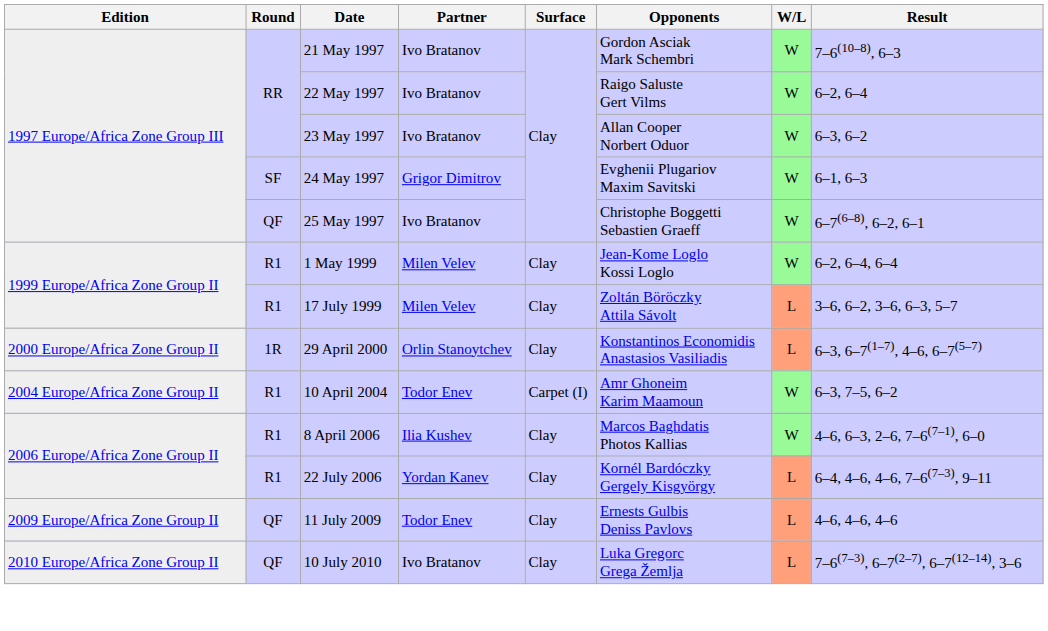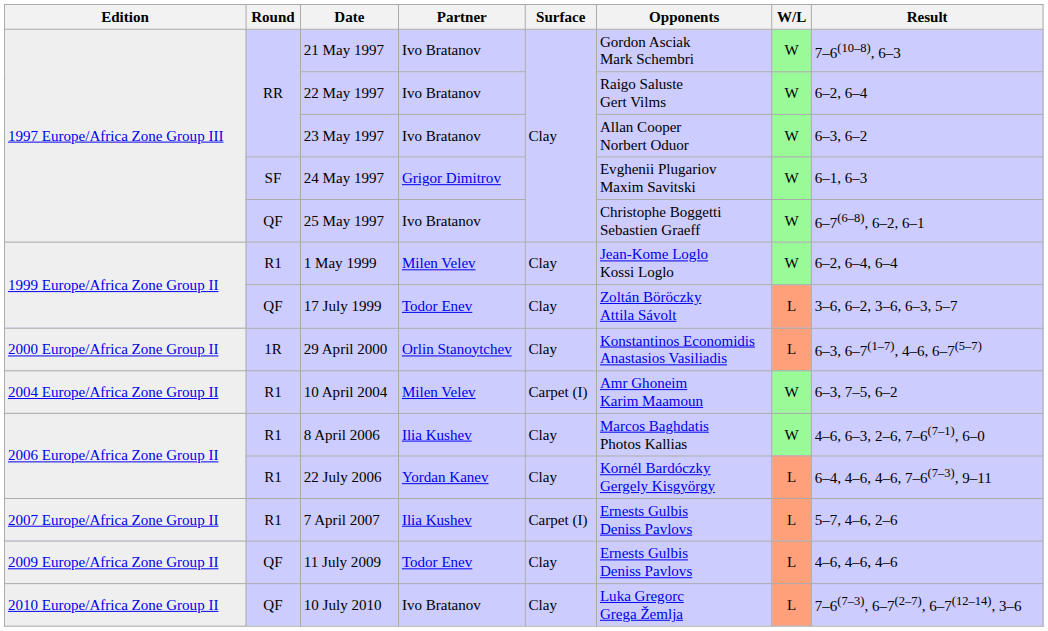 <table class="wikitable" style="font-size:95%;" width="1050">
 <tr>
 <th>Edition</th>
 <th>Round</th>
 <th>Date</th>
 <th>Partner</th>
 <th>Surface</th>
 <th>Opponents</th>
 <th>W/L</th>
 <th>Result</th>
 </tr>
 <tr bgcolor=#CCCCFF>
 <td bgcolor=#efefef rowspan=5><a href='#'>1997 Europe/Africa Zone Group III</a></td>
 <td align=center rowspan=3>RR</td>
 <td>21 May 1997</td>
 <td> Ivo Bratanov</td>
 <td rowspan=5>Clay</td>
 <td> Gordon Asciak<br> Mark Schembri</td>
 <td bgcolor=#98FB98 align=center>W</td>
 <td>7–6<sup>(10–8)</sup>, 6–3</td>
 </tr>
 <tr bgcolor=#CCCCFF>
 <td>22 May 1997</td>
 <td> Ivo Bratanov</td>
 <td> Raigo Saluste<br> Gert Vilms</td>
 <td bgcolor=#98FB98 align=center>W</td>
 <td>6–2, 6–4</td>
 </tr>
 <tr bgcolor=#CCCCFF>
 <td>23 May 1997</td>
 <td> Ivo Bratanov</td>
 <td> Allan Cooper<br> Norbert Oduor</td>
 <td bgcolor=#98FB98 align=center>W</td>
 <td>6–3, 6–2</td>
 </tr>
 <tr bgcolor=#CCCCFF>
 <td align=center>SF</td>
 <td>24 May 1997</td>
 <td> <a href='#'>Grigor Dimitrov</a></td>
 <td> Evghenii Plugariov<br> Maxim Savitski</td>
 <td bgcolor=#98FB98 align=center>W</td>
 <td>6–1, 6–3</td>
 </tr>
 <tr bgcolor=#CCCCFF>
 <td align=center>QF</td>
 <td>25 May 1997</td>
 <td> Ivo Bratanov</td>
 <td> Christophe Boggetti<br> Sebastien Graeff</td>
 <td bgcolor=#98FB98 align=center>W</td>
 <td>6–7<sup>(6–8)</sup>, 6–2, 6–1</td>
 </tr>
 <tr bgcolor=#CCCCFF>
 <td bgcolor=#efefef rowspan=2><a href='#'>1999 Europe/Africa Zone Group II</a></td>
 <td align=center>R1</td>
 <td>1 May 1999</td>
 <td> <a href='#'>Milen Velev</a></td>
 <td>Clay</td>
 <td> <a href='#'>Jean-Kome Loglo</a><br> Kossi Loglo</td>
 <td bgcolor=#98FB98 align=center>W</td>
 <td>6–2, 6–4, 6–4</td>
 </tr>
 <tr bgcolor=#CCCCFF>
-<td align=center>R1</td>
+<td align=center>QF</td>
 <td>17 July 1999</td>
-<td> <a href='#'>Milen Velev</a></td>
+<td> <a href='#'>Todor Enev</a></td>
 <td>Clay</td>
 <td> <a href='#'>Zoltán Böröczky</a><br> <a href='#'>Attila Sávolt</a></td>
 <td bgcolor=#FFA07A align=center>L</td>
 <td>3–6, 6–2, 3–6, 6–3, 5–7</td>
 </tr>
 <tr bgcolor=#CCCCFF>
 <td bgcolor=#efefef><a href='#'>2000 Europe/Africa Zone Group II</a></td>
 <td align=center>1R</td>
 <td>29 April 2000</td>
 <td> <a href='#'>Orlin Stanoytchev</a></td>
 <td>Clay</td>
 <td> <a href='#'>Konstantinos Economidis</a><br> <a href='#'>Anastasios Vasiliadis</a></td>
 <td bgcolor=#FFA07A align=center>L</td>
 <td>6–3, 6–7<sup>(1–7)</sup>, 4–6, 6–7<sup>(5–7)</sup></td>
 </tr>
 <tr bgcolor=#CCCCFF>
 <td bgcolor=#efefef><a href='#'>2004 Europe/Africa Zone Group II</a></td>
 <td align=center>R1</td>
 <td>10 April 2004</td>
-<td> <a href='#'>Todor Enev</a></td>
+<td> <a href='#'>Milen Velev</a></td>
 <td>Carpet (I)</td>
 <td> <a href='#'>Amr Ghoneim</a><br> <a href='#'>Karim Maamoun</a></td>
 <td bgcolor=#98FB98 align=center>W</td>
 <td>6–3, 7–5, 6–2</td>
 </tr>
 <tr bgcolor=#CCCCFF>
 <td bgcolor=#efefef rowspan=2><a href='#'>2006 Europe/Africa Zone Group II</a></td>
 <td align=center>R1</td>
 <td>8 April 2006</td>
 <td> <a href='#'>Ilia Kushev</a></td>
 <td>Clay</td>
 <td> <a href='#'>Marcos Baghdatis</a><br> Photos Kallias</td>
 <td bgcolor=#98FB98 align=center>W</td>
 <td>4–6, 6–3, 2–6, 7–6<sup>(7–1)</sup>, 6–0</td>
 </tr>
 <tr bgcolor=#CCCCFF>
 <td align=center>R1</td>
 <td>22 July 2006</td>
 <td> <a href='#'>Yordan Kanev</a></td>
 <td>Clay</td>
 <td> <a href='#'>Kornél Bardóczky</a><br> <a href='#'>Gergely Kisgyörgy</a></td>
 <td bgcolor=#FFA07A align=center>L</td>
 <td>6–4, 4–6, 4–6, 7–6<sup>(7–3)</sup>, 9–11</td>
 </tr>
 <tr bgcolor=#CCCCFF>
+<td bgcolor=#efefef><a href='#'>2007 Europe/Africa Zone Group II</a></td>
+<td align=center>R1</td>
+<td>7 April 2007</td>
+<td> <a href='#'>Ilia Kushev</a></td>
+<td>Carpet (I)</td>
+<td> <a href='#'>Ernests Gulbis</a><br> <a href='#'>Deniss Pavlovs</a></td>
+<td bgcolor=#FFA07A align=center>L</td>
+<td>5–7, 4–6, 2–6</td>
+</tr>
+<tr bgcolor=#CCCCFF>
 <td bgcolor=#efefef><a href='#'>2009 Europe/Africa Zone Group II</a></td>
 <td align=center>QF</td>
 <td>11 July 2009</td>
 <td> <a href='#'>Todor Enev</a></td>
 <td>Clay</td>
 <td> <a href='#'>Ernests Gulbis</a><br> <a href='#'>Deniss Pavlovs</a></td>
 <td bgcolor=#FFA07A align=center>L</td>
 <td>4–6, 4–6, 4–6</td>
 </tr>
 <tr bgcolor=#CCCCFF>
 <td bgcolor=#efefef><a href='#'>2010 Europe/Africa Zone Group II</a></td>
 <td align=center>QF</td>
 <td>10 July 2010</td>
 <td> Ivo Bratanov</td>
 <td>Clay</td>
 <td> <a href='#'>Luka Gregorc</a><br> <a href='#'>Grega Žemlja</a></td>
 <td bgcolor=#FFA07A align=center>L</td>
 <td>7–6<sup>(7–3)</sup>, 6–7<sup>(2–7)</sup>, 6–7<sup>(12–14)</sup>, 3–6</td>
 </tr>
 </table>
